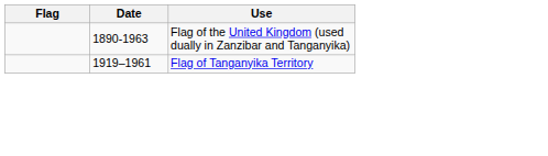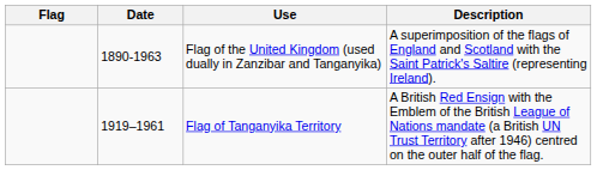 <table class="wikitable">
 <tr>
 <th style="width:110px;">Flag</th>
 <th style="width:100px;">Date</th>
 <th style="width:250px;">Use</th>
+<th style="width:250px;">Description</th>
 </tr>
 <tr>
 <td></td>
 <td>1890-1963</td>
 <td>Flag of the <a href='#'>United Kingdom</a> (used dually in Zanzibar and Tanganyika)</td>
+<td>A superimposition of the flags of <a href='#'>England</a> and <a href='#'>Scotland</a> with the <a href='#'>Saint Patrick's Saltire</a> (representing <a href='#'>Ireland</a>).</td>
 </tr>
 <tr>
 <td></td>
 <td>1919–1961</td>
 <td><a href='#'>Flag of Tanganyika Territory</a></td>
+<td>A British <a href='#'>Red Ensign</a> with the Emblem of the British <a href='#'>League of Nations mandate</a> (a British <a href='#'>UN Trust Territory</a> after 1946) centred on the outer half of the flag.</td>
 </tr>
 </table>
